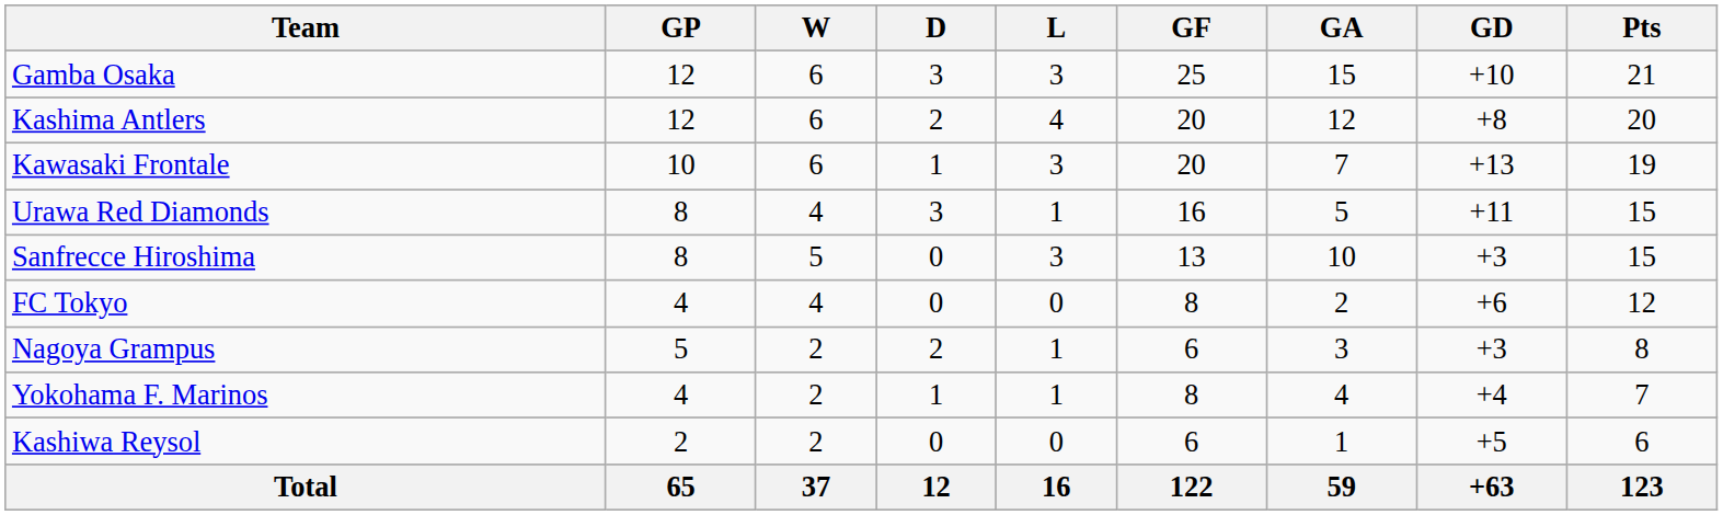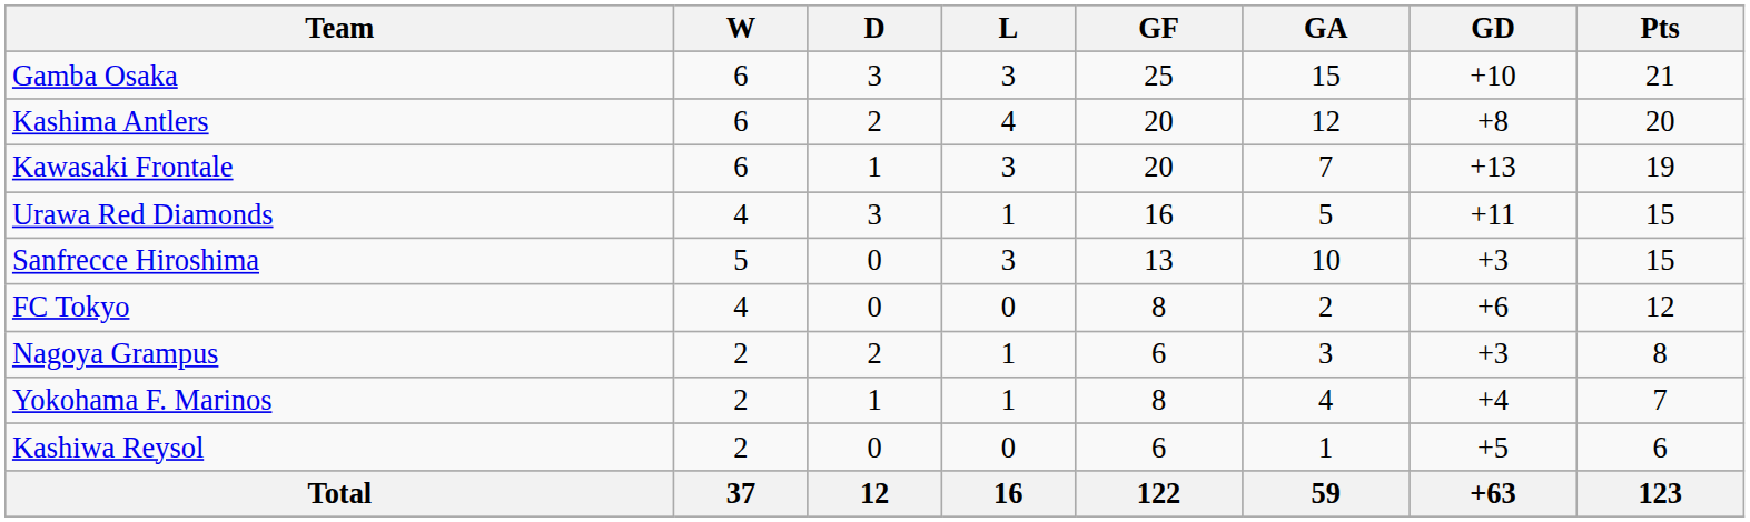 <table width=75% class="wikitable sortable" style="text-align:center">
 <tr>
 <th width=20%>Team</th>
-<th width=5%>GP</th>
 <th width=4%>W</th>
 <th width=4%>D</th>
 <th width=4%>L</th>
 <th width=5%>GF</th>
 <th width=5%>GA</th>
 <th width=5%>GD</th>
 <th width=5%>Pts</th>
 </tr>
 <tr>
 <td align=left> <a href='#'>Gamba Osaka</a></td>
-<td>12</td>
 <td>6</td>
 <td>3</td>
 <td>3</td>
 <td>25</td>
 <td>15</td>
 <td>+10</td>
 <td>21</td>
 </tr>
 <tr>
 <td align=left> <a href='#'>Kashima Antlers</a></td>
-<td>12</td>
 <td>6</td>
 <td>2</td>
 <td>4</td>
 <td>20</td>
 <td>12</td>
 <td>+8</td>
 <td>20</td>
 </tr>
 <tr>
 <td align=left> <a href='#'>Kawasaki Frontale</a></td>
-<td>10</td>
 <td>6</td>
 <td>1</td>
 <td>3</td>
 <td>20</td>
 <td>7</td>
 <td>+13</td>
 <td>19</td>
 </tr>
 <tr>
 <td align=left> <a href='#'>Urawa Red Diamonds</a></td>
-<td>8</td>
 <td>4</td>
 <td>3</td>
 <td>1</td>
 <td>16</td>
 <td>5</td>
 <td>+11</td>
 <td>15</td>
 </tr>
 <tr>
 <td align=left> <a href='#'>Sanfrecce Hiroshima</a></td>
-<td>8</td>
 <td>5</td>
 <td>0</td>
 <td>3</td>
 <td>13</td>
 <td>10</td>
 <td>+3</td>
 <td>15</td>
 </tr>
 <tr>
 <td align=left> <a href='#'>FC Tokyo</a></td>
 <td>4</td>
-<td>4</td>
 <td>0</td>
 <td>0</td>
 <td>8</td>
 <td>2</td>
 <td>+6</td>
 <td>12</td>
 </tr>
 <tr>
 <td align=left> <a href='#'>Nagoya Grampus</a></td>
-<td>5</td>
 <td>2</td>
 <td>2</td>
 <td>1</td>
 <td>6</td>
 <td>3</td>
 <td>+3</td>
 <td>8</td>
 </tr>
 <tr>
 <td align=left> <a href='#'>Yokohama F. Marinos</a></td>
-<td>4</td>
 <td>2</td>
 <td>1</td>
 <td>1</td>
 <td>8</td>
 <td>4</td>
 <td>+4</td>
 <td>7</td>
 </tr>
 <tr>
 <td align=left> <a href='#'>Kashiwa Reysol</a></td>
 <td>2</td>
-<td>2</td>
 <td>0</td>
 <td>0</td>
 <td>6</td>
 <td>1</td>
 <td>+5</td>
 <td>6</td>
 </tr>
 <tr style="font-weight:bold">
 <th>Total</th>
-<th>65</th>
 <th>37</th>
 <th>12</th>
 <th>16</th>
 <th>122</th>
 <th>59</th>
 <th>+63</th>
 <th>123</th>
 </tr>
 </table>
